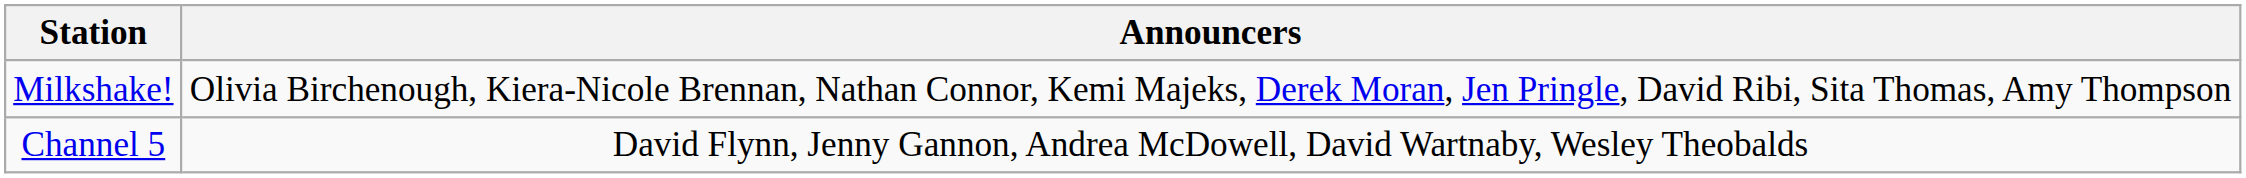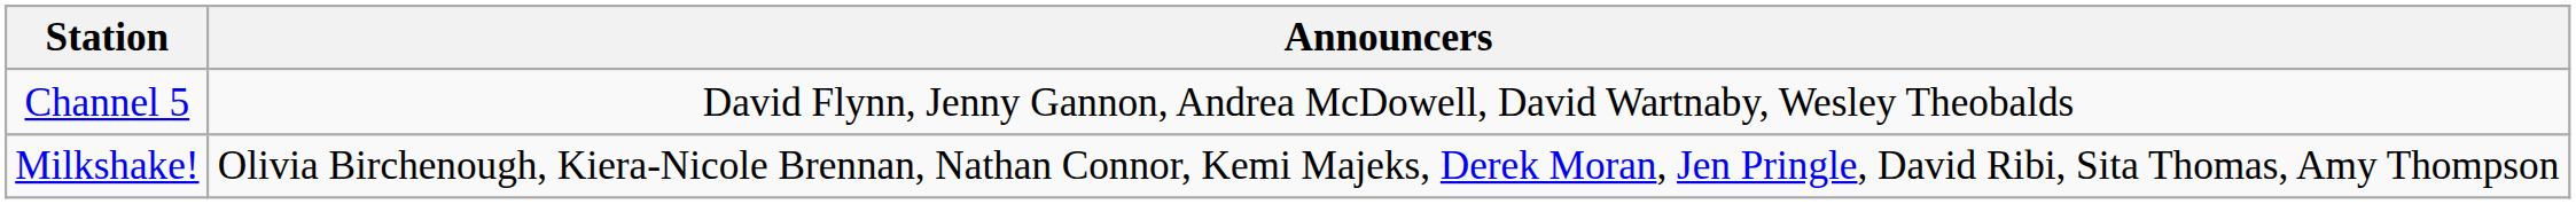 <table class="wikitable" style="text-align:center;">
 <tr>
 <th>Station</th>
 <th>Announcers</th>
 </tr>
 <tr>
+<td><a href='#'>Channel 5</a></td>
+<td>David Flynn, Jenny Gannon, Andrea McDowell, David Wartnaby, Wesley Theobalds</td>
+</tr>
+<tr>
 <td><a href='#'>Milkshake!</a></td>
 <td>Olivia Birchenough, Kiera-Nicole Brennan, Nathan Connor, Kemi Majeks, <a href='#'>Derek Moran</a>, <a href='#'>Jen Pringle</a>, David Ribi, Sita Thomas, Amy Thompson</td>
 </tr>
-<tr>
-<td><a href='#'>Channel 5</a></td>
-<td>David Flynn, Jenny Gannon, Andrea McDowell, David Wartnaby, Wesley Theobalds</td>
-</tr>
 </table>
